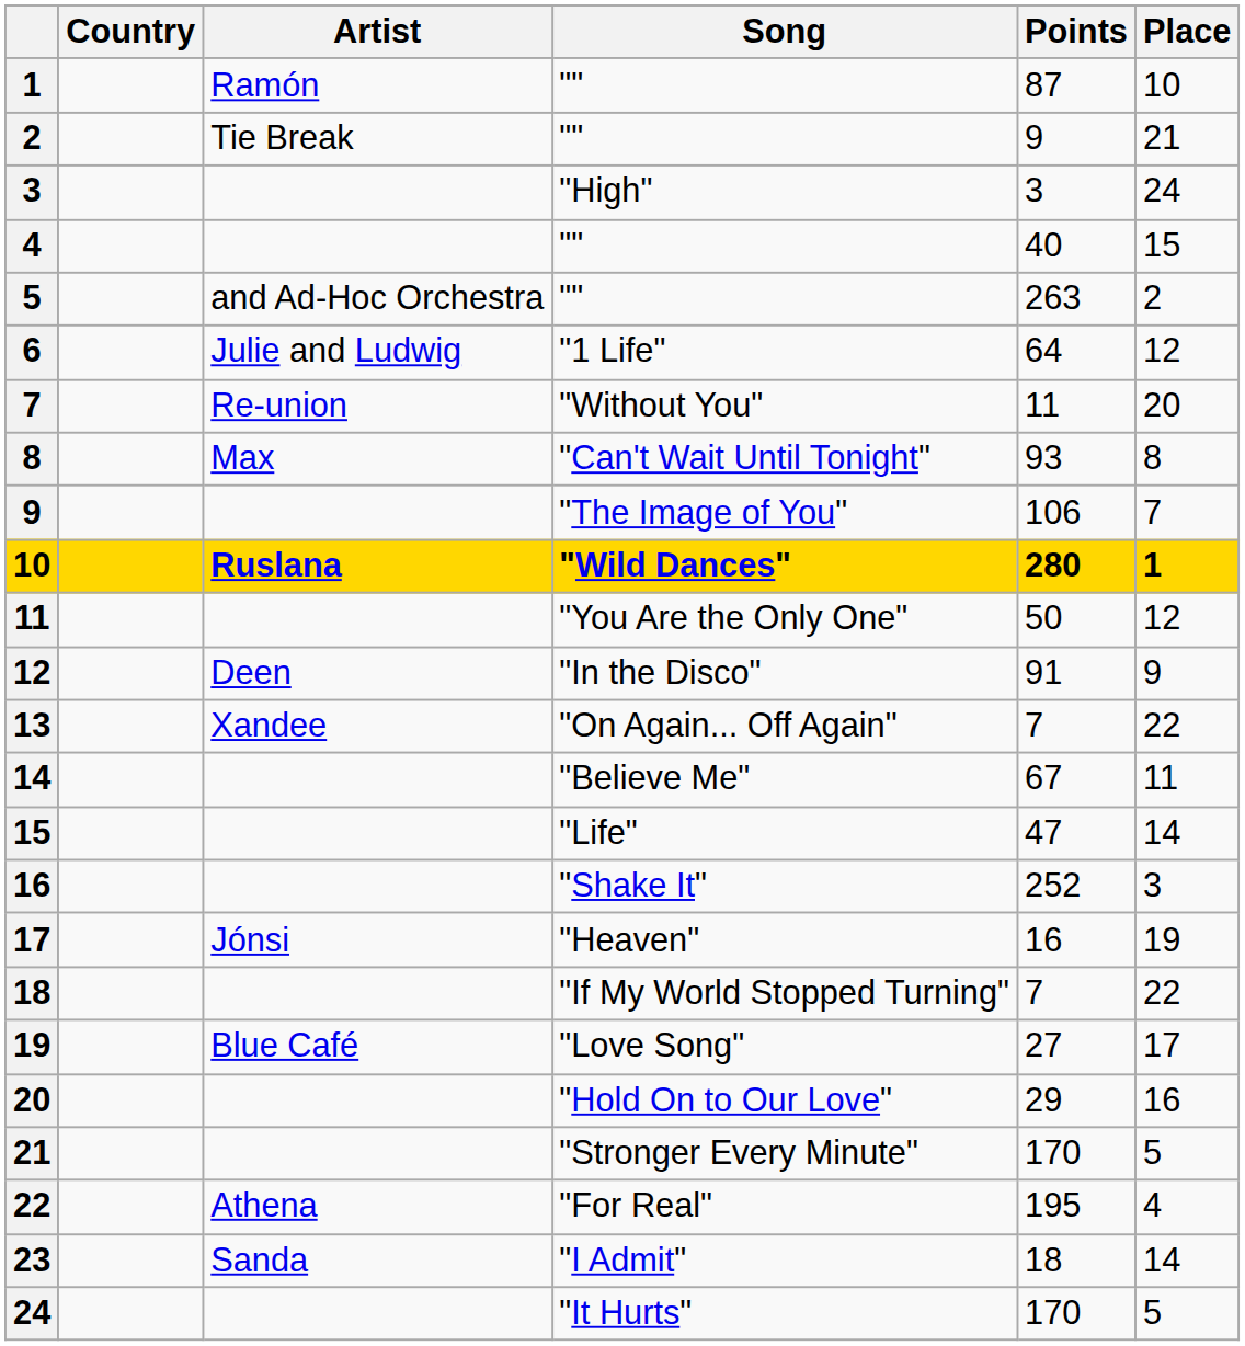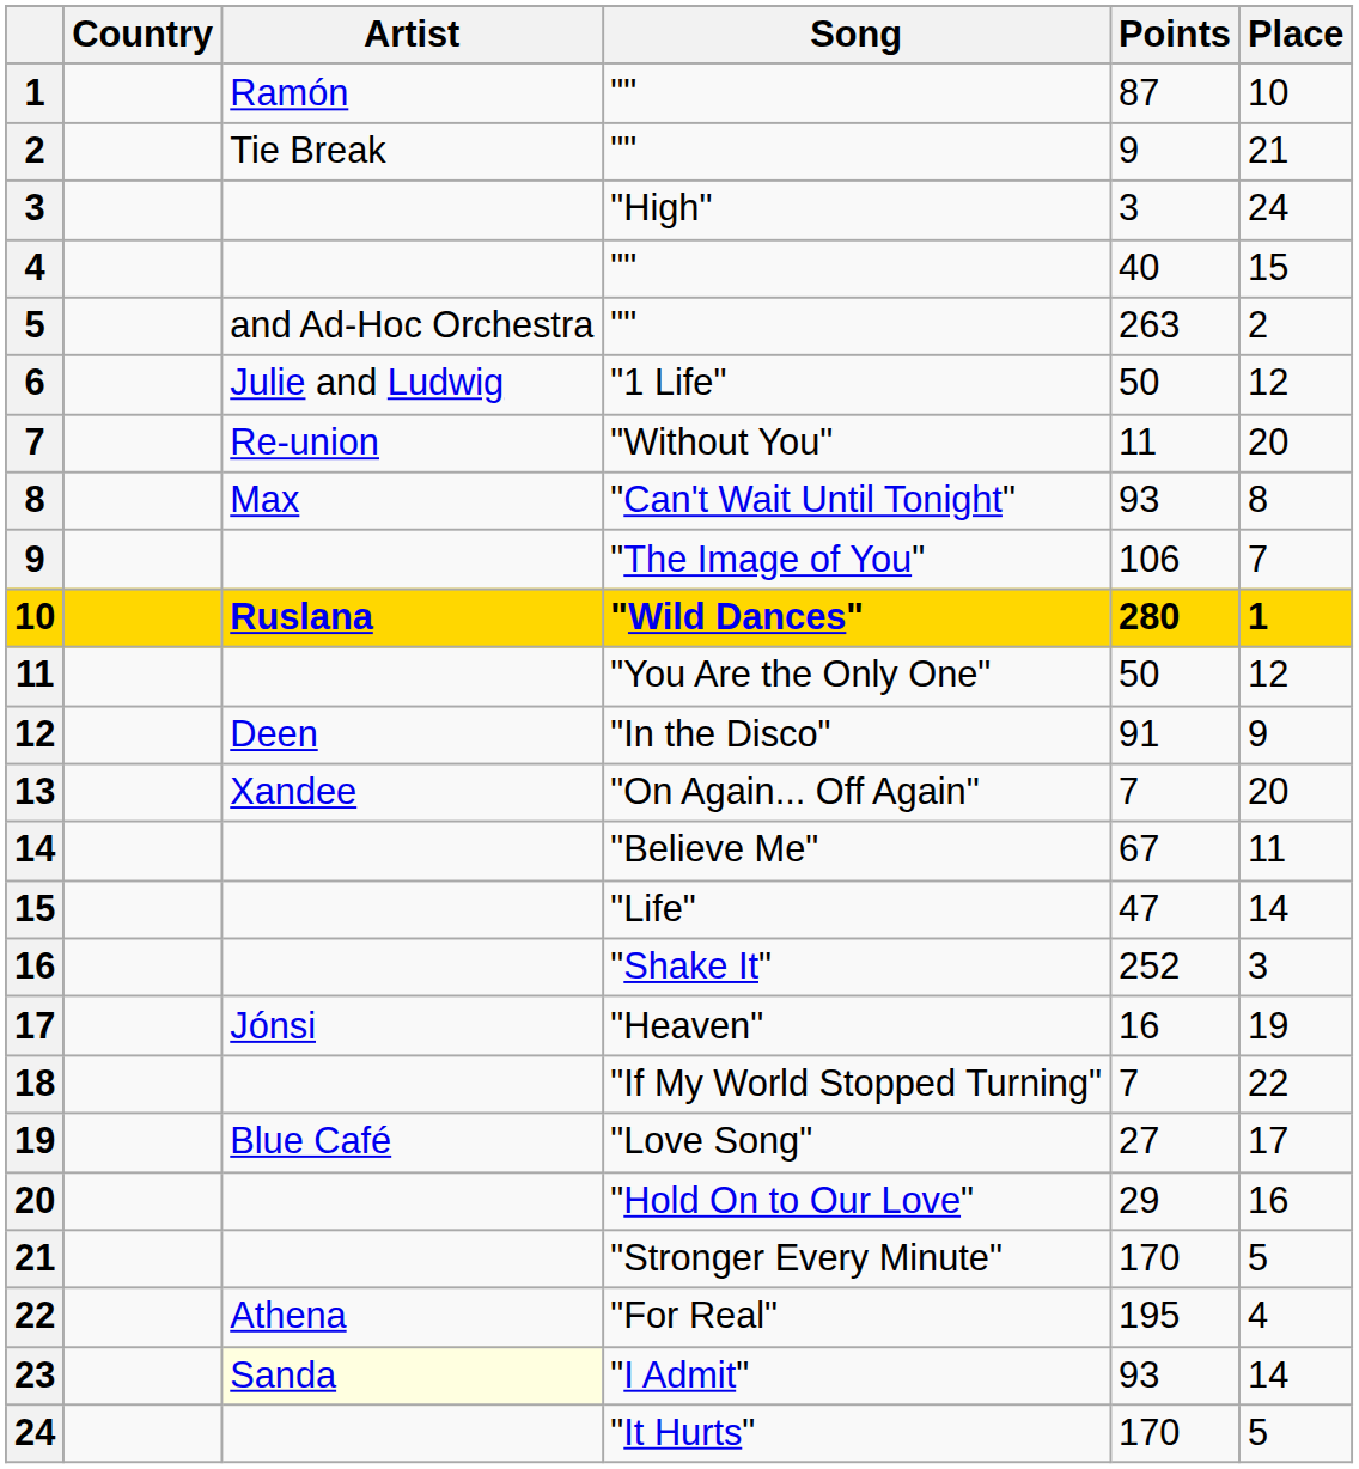 <table class="sortable wikitable plainrowheaders">
 <tr>
 </tr>
 <tr>
 <th scope="col"></th>
 <th scope="col">Country</th>
 <th scope="col">Artist</th>
 <th scope="col">Song</th>
 <th scope="col">Points</th>
 <th scope="col">Place</th>
 </tr>
 <tr>
 <th scope="row" style="text-align:center;">1</th>
 <td></td>
 <td><a href='#'>Ramón</a></td>
 <td>""</td>
 <td>87</td>
 <td>10</td>
 </tr>
 <tr>
 <th scope="row" style="text-align:center;">2</th>
 <td></td>
 <td>Tie Break</td>
 <td>""</td>
 <td>9</td>
 <td>21</td>
 </tr>
 <tr>
 <th scope="row" style="text-align:center;">3</th>
 <td></td>
 <td></td>
 <td>"High"</td>
 <td>3</td>
 <td>24</td>
 </tr>
 <tr>
 <th scope="row" style="text-align:center;">4</th>
 <td></td>
 <td></td>
 <td>""</td>
 <td>40</td>
 <td>15</td>
 </tr>
 <tr>
 <th scope="row" style="text-align:center;">5</th>
 <td></td>
 <td> and Ad-Hoc Orchestra</td>
 <td>""</td>
 <td>263</td>
 <td>2</td>
 </tr>
 <tr>
 <th scope="row" style="text-align:center;">6</th>
 <td></td>
 <td><a href='#'>Julie</a> and <a href='#'>Ludwig</a></td>
 <td>"1 Life"</td>
-<td>64</td>
+<td>50</td>
 <td>12</td>
 </tr>
 <tr>
 <th scope="row" style="text-align:center;">7</th>
 <td></td>
 <td><a href='#'>Re-union</a></td>
 <td>"Without You"</td>
 <td>11</td>
 <td>20</td>
 </tr>
 <tr>
 <th scope="row" style="text-align:center;">8</th>
 <td></td>
 <td><a href='#'>Max</a></td>
 <td>"<a href='#'>Can't Wait Until Tonight</a>"</td>
 <td>93</td>
 <td>8</td>
 </tr>
 <tr>
 <th scope="row" style="text-align:center;">9</th>
 <td></td>
 <td></td>
 <td>"<a href='#'>The Image of You</a>"</td>
 <td>106</td>
 <td>7</td>
 </tr>
 <tr style="font-weight:bold; background:gold;">
 <th scope="row" style="text-align:center; font-weight:bold; background:gold;">10</th>
 <td></td>
 <td><a href='#'>Ruslana</a></td>
 <td>"<a href='#'>Wild Dances</a>"</td>
 <td>280</td>
 <td>1</td>
 </tr>
 <tr>
 <th scope="row" style="text-align:center;">11</th>
 <td></td>
 <td></td>
 <td>"You Are the Only One"</td>
 <td>50</td>
 <td>12</td>
 </tr>
 <tr>
 <th scope="row" style="text-align:center;">12</th>
 <td></td>
 <td><a href='#'>Deen</a></td>
 <td>"In the Disco"</td>
 <td>91</td>
 <td>9</td>
 </tr>
 <tr>
 <th scope="row" style="text-align:center;">13</th>
 <td></td>
 <td><a href='#'>Xandee</a></td>
 <td>"On Again... Off Again"</td>
 <td>7</td>
-<td>22</td>
+<td>20</td>
 </tr>
 <tr>
 <th scope="row" style="text-align:center;">14</th>
 <td></td>
 <td></td>
 <td>"Believe Me"</td>
 <td>67</td>
 <td>11</td>
 </tr>
 <tr>
 <th scope="row" style="text-align:center;">15</th>
 <td></td>
 <td></td>
 <td>"Life"</td>
 <td>47</td>
 <td>14</td>
 </tr>
 <tr>
 <th scope="row" style="text-align:center;">16</th>
 <td></td>
 <td></td>
 <td>"<a href='#'>Shake It</a>"</td>
 <td>252</td>
 <td>3</td>
 </tr>
 <tr>
 <th scope="row" style="text-align:center;">17</th>
 <td></td>
 <td><a href='#'>Jónsi</a></td>
 <td>"Heaven"</td>
 <td>16</td>
 <td>19</td>
 </tr>
 <tr>
 <th scope="row" style="text-align:center;">18</th>
 <td></td>
 <td></td>
 <td>"If My World Stopped Turning"</td>
 <td>7</td>
 <td>22</td>
 </tr>
 <tr>
 <th scope="row" style="text-align:center;">19</th>
 <td></td>
 <td><a href='#'>Blue Café</a></td>
 <td>"Love Song"</td>
 <td>27</td>
 <td>17</td>
 </tr>
 <tr>
 <th scope="row" style="text-align:center;">20</th>
 <td></td>
 <td></td>
 <td>"<a href='#'>Hold On to Our Love</a>"</td>
 <td>29</td>
 <td>16</td>
 </tr>
 <tr>
 <th scope="row" style="text-align:center;">21</th>
 <td></td>
 <td></td>
 <td>"Stronger Every Minute"</td>
 <td>170</td>
 <td>5</td>
 </tr>
 <tr>
 <th scope="row" style="text-align:center;">22</th>
 <td></td>
 <td><a href='#'>Athena</a></td>
 <td>"For Real"</td>
 <td>195</td>
 <td>4</td>
 </tr>
 <tr>
 <th scope="row" style="text-align:center;">23</th>
 <td></td>
-<td><a href='#'>Sanda</a></td>
+<td style="background: lightyellow;"><a href='#'>Sanda</a></td>
 <td>"<a href='#'>I Admit</a>"</td>
-<td>18</td>
+<td>93</td>
 <td>14</td>
 </tr>
 <tr>
 <th scope="row" style="text-align:center;">24</th>
 <td></td>
 <td></td>
 <td>"<a href='#'>It Hurts</a>"</td>
 <td>170</td>
 <td>5</td>
 </tr>
 </table>
